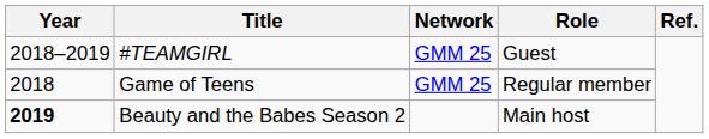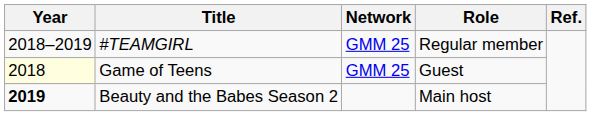 <table class="wikitable sortable">
 <tr>
 <th scope="col">Year</th>
 <th scope="col">Title</th>
 <th scope="col">Network</th>
 <th scope="col" class="unsortable">Role</th>
 <th scope="col" class="unsortable">Ref.</th>
 </tr>
 <tr>
 <td>2018–2019</td>
 <td><em>#TEAMGIRL</em></td>
 <td><a href='#'>GMM 25</a></td>
-<td>Guest</td>
+<td>Regular member</td>
 </tr>
 <tr>
-<td>2018</td>
+<td style="background: lightyellow;">2018</td>
 <td>Game of Teens</td>
 <td><a href='#'>GMM 25</a></td>
-<td>Regular member</td>
+<td>Guest</td>
 </tr>
 <tr>
 <td><strong>2019</strong></td>
 <td>Beauty and the Babes Season 2</td>
 <td></td>
 <td>Main host</td>
 </tr>
 </table>
